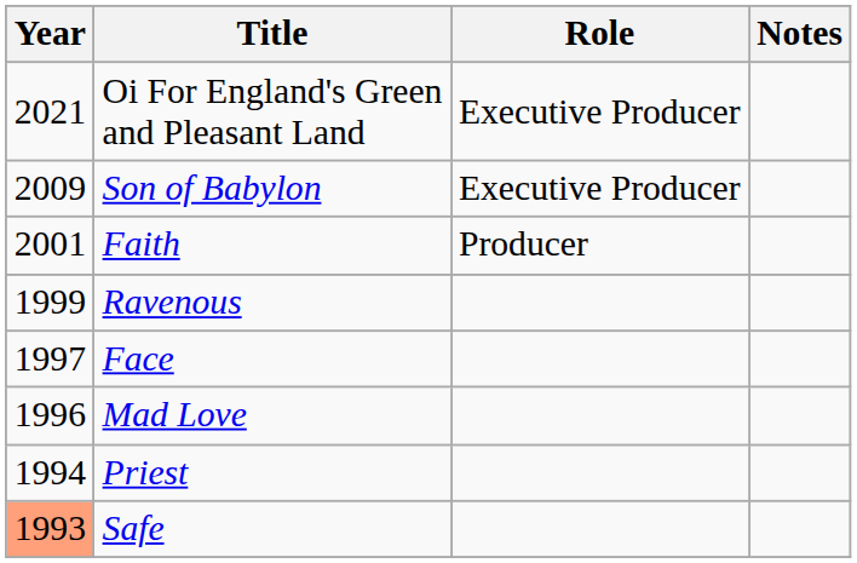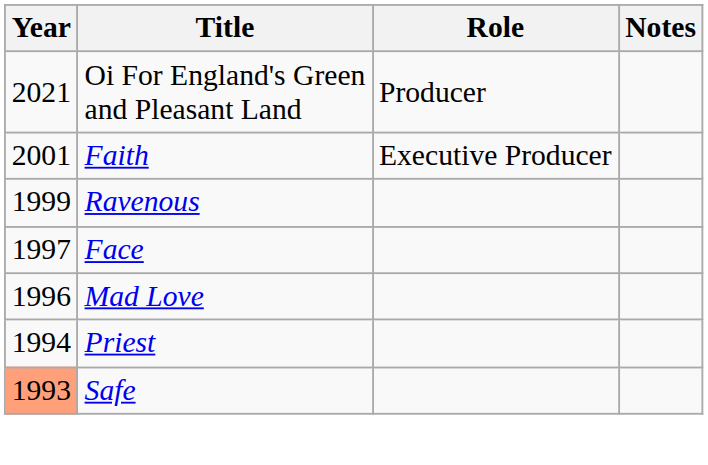 <table class="wikitable">
 <tr>
 <th>Year</th>
 <th>Title</th>
 <th>Role</th>
 <th>Notes</th>
 </tr>
 <tr>
 <td>2021</td>
 <td>Oi For England's Green<br>and Pleasant Land</td>
-<td>Executive Producer</td>
-<td></td>
-</tr>
-<tr>
-<td>2009</td>
-<td><em><a href='#'>Son of Babylon</a></em></td>
-<td>Executive Producer</td>
+<td>Producer</td>
 <td></td>
 </tr>
 <tr>
 <td>2001</td>
 <td><em><a href='#'>Faith</a></em></td>
-<td>Producer</td>
+<td>Executive Producer</td>
 <td></td>
 </tr>
 <tr>
 <td>1999</td>
 <td><em><a href='#'>Ravenous</a></em></td>
 <td></td>
 <td></td>
 </tr>
 <tr>
 <td>1997</td>
 <td><em><a href='#'>Face</a></em></td>
 <td></td>
 <td></td>
 </tr>
 <tr>
 <td>1996</td>
 <td><em><a href='#'>Mad Love</a></em></td>
 <td></td>
 <td></td>
 </tr>
 <tr>
 <td>1994</td>
 <td><em><a href='#'>Priest</a></em></td>
 <td></td>
 <td></td>
 </tr>
 <tr>
 <td style="background: lightsalmon;">1993</td>
 <td><em><a href='#'>Safe</a></em></td>
 <td></td>
 <td></td>
 </tr>
 </table>
